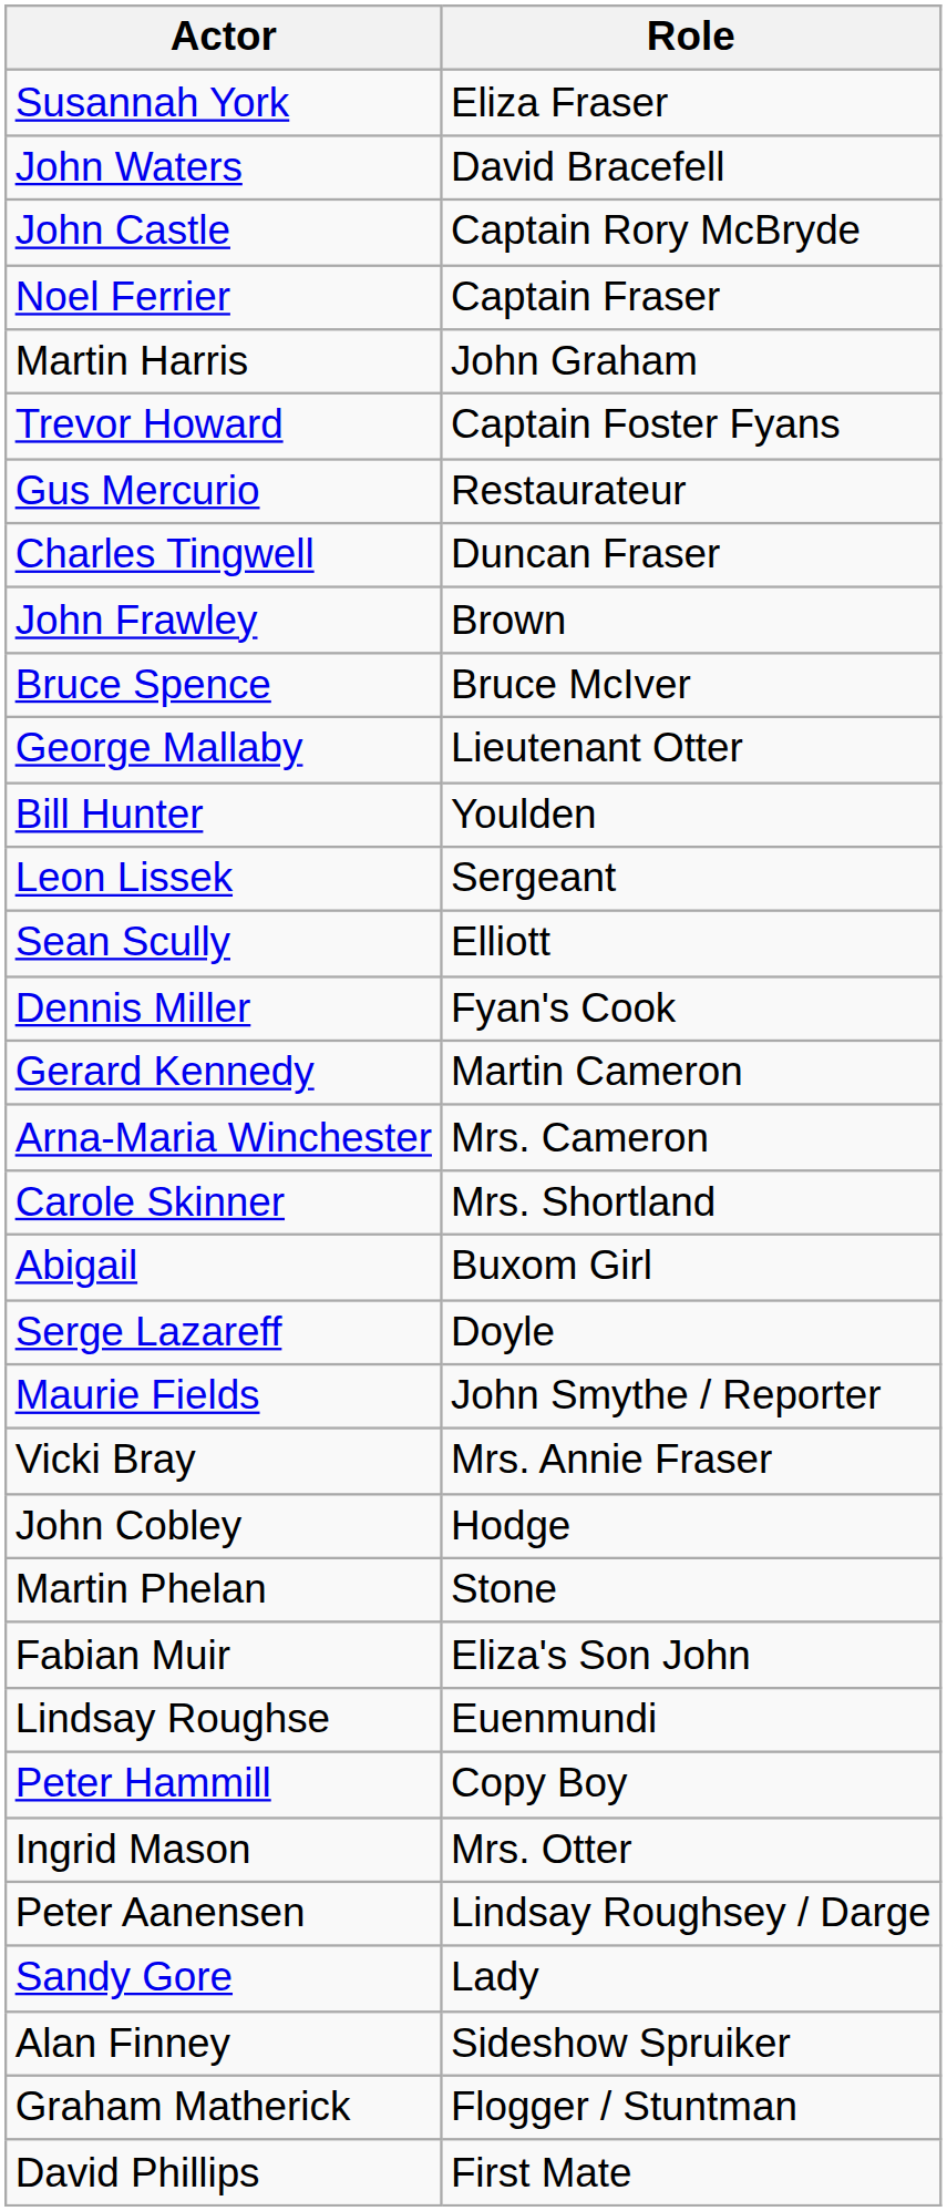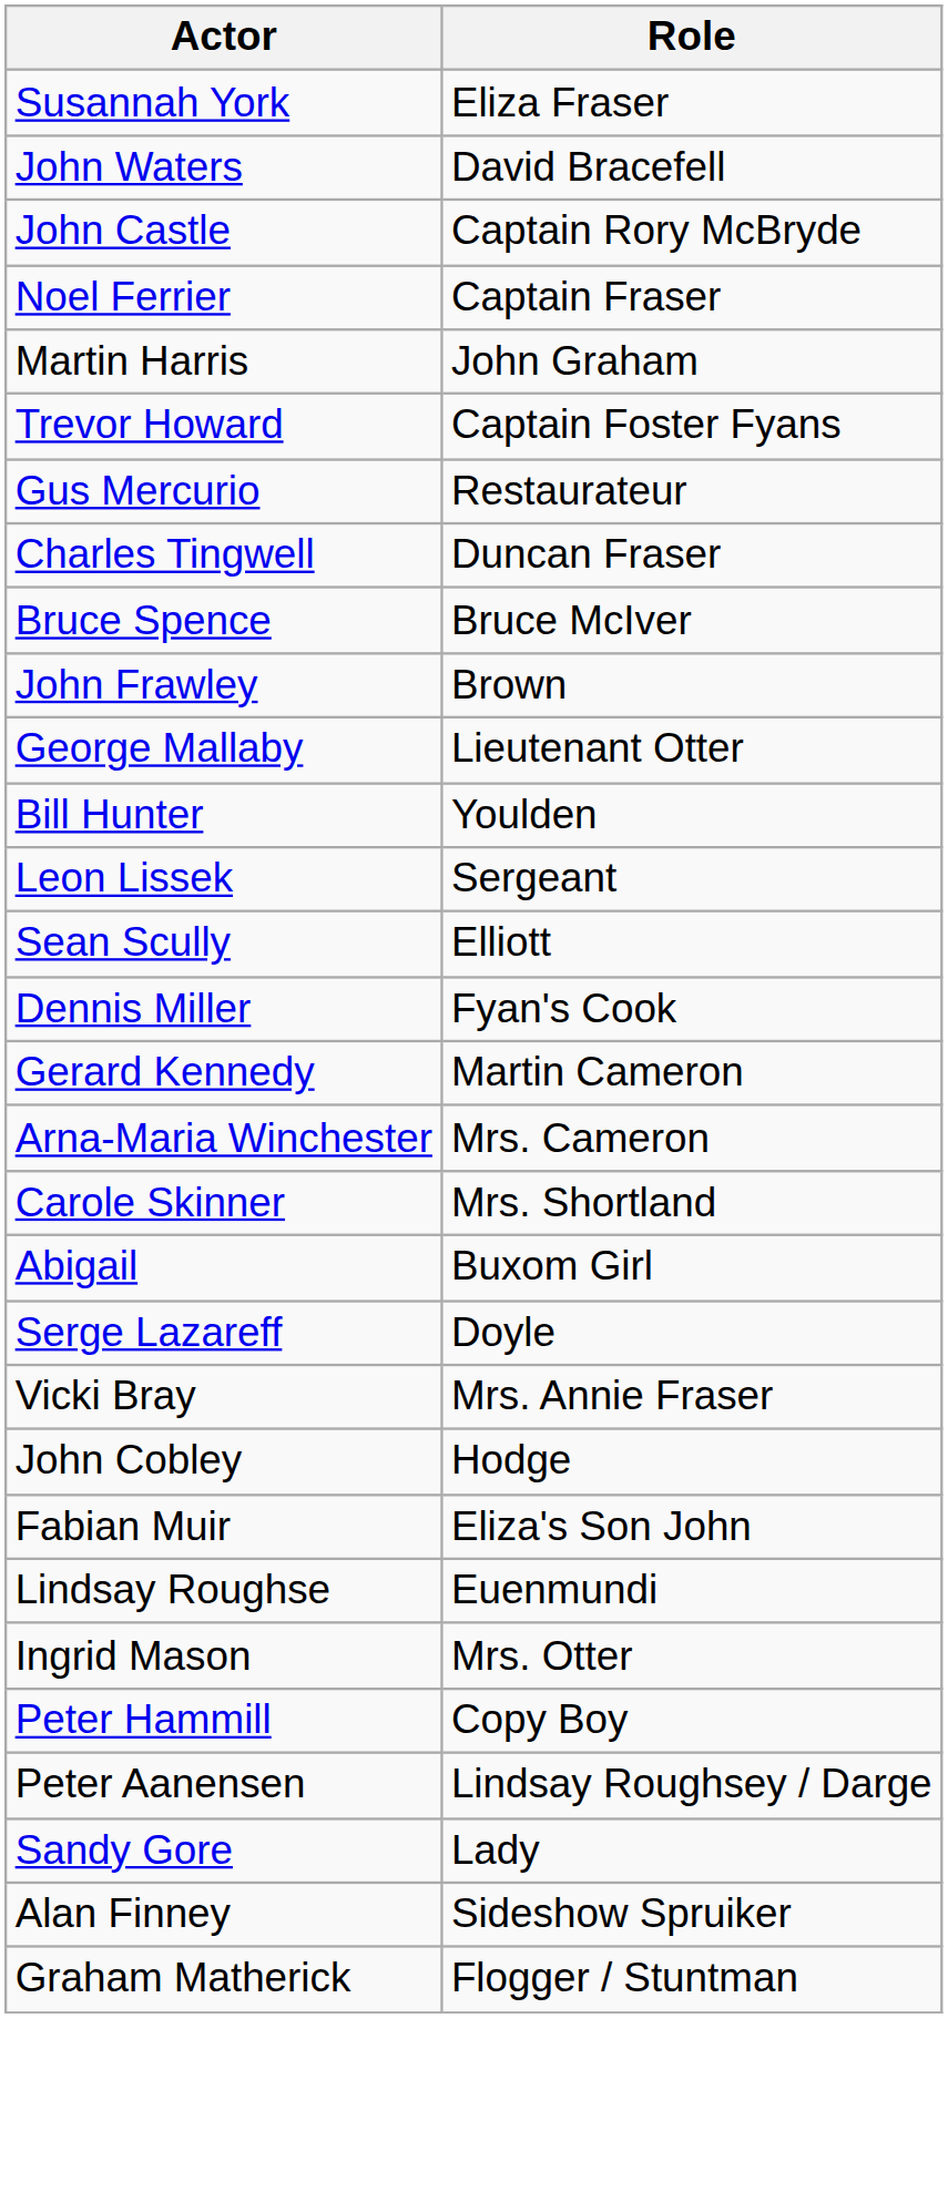 <table class=wikitable>
 <tr>
 <th>Actor</th>
 <th>Role</th>
 </tr>
 <tr>
 <td><a href='#'>Susannah York</a></td>
 <td>Eliza Fraser</td>
 </tr>
 <tr>
 <td><a href='#'>John Waters</a></td>
 <td>David Bracefell</td>
 </tr>
 <tr>
 <td><a href='#'>John Castle</a></td>
 <td>Captain Rory McBryde</td>
 </tr>
 <tr>
 <td><a href='#'>Noel Ferrier</a></td>
 <td>Captain Fraser</td>
 </tr>
 <tr>
 <td>Martin Harris</td>
 <td>John Graham</td>
 </tr>
 <tr>
 <td><a href='#'>Trevor Howard</a></td>
 <td>Captain Foster Fyans</td>
 </tr>
 <tr>
 <td><a href='#'>Gus Mercurio</a></td>
 <td>Restaurateur</td>
 </tr>
 <tr>
 <td><a href='#'>Charles Tingwell</a></td>
 <td>Duncan Fraser</td>
 </tr>
 <tr>
+<td><a href='#'>Bruce Spence</a></td>
+<td>Bruce McIver</td>
+</tr>
+<tr>
 <td><a href='#'>John Frawley</a></td>
 <td>Brown</td>
-</tr>
-<tr>
-<td><a href='#'>Bruce Spence</a></td>
-<td>Bruce McIver</td>
 </tr>
 <tr>
 <td><a href='#'>George Mallaby</a></td>
 <td>Lieutenant Otter</td>
 </tr>
 <tr>
 <td><a href='#'>Bill Hunter</a></td>
 <td>Youlden</td>
 </tr>
 <tr>
 <td><a href='#'>Leon Lissek</a></td>
 <td>Sergeant</td>
 </tr>
 <tr>
 <td><a href='#'>Sean Scully</a></td>
 <td>Elliott</td>
 </tr>
 <tr>
 <td><a href='#'>Dennis Miller</a></td>
 <td>Fyan's Cook</td>
 </tr>
 <tr>
 <td><a href='#'>Gerard Kennedy</a></td>
 <td>Martin Cameron</td>
 </tr>
 <tr>
 <td><a href='#'>Arna-Maria Winchester</a></td>
 <td>Mrs. Cameron</td>
 </tr>
 <tr>
 <td><a href='#'>Carole Skinner</a></td>
 <td>Mrs. Shortland</td>
 </tr>
 <tr>
 <td><a href='#'>Abigail</a></td>
 <td>Buxom Girl</td>
 </tr>
 <tr>
 <td><a href='#'>Serge Lazareff</a></td>
 <td>Doyle</td>
 </tr>
 <tr>
-<td><a href='#'>Maurie Fields</a></td>
-<td>John Smythe / Reporter</td>
-</tr>
-<tr>
 <td>Vicki Bray</td>
 <td>Mrs. Annie Fraser</td>
 </tr>
 <tr>
 <td>John Cobley</td>
 <td>Hodge</td>
-</tr>
-<tr>
-<td>Martin Phelan</td>
-<td>Stone</td>
 </tr>
 <tr>
 <td>Fabian Muir</td>
 <td>Eliza's Son John</td>
 </tr>
 <tr>
 <td>Lindsay Roughse</td>
 <td>Euenmundi</td>
 </tr>
 <tr>
+<td>Ingrid Mason</td>
+<td>Mrs. Otter</td>
+</tr>
+<tr>
 <td><a href='#'>Peter Hammill</a></td>
 <td>Copy Boy</td>
-</tr>
-<tr>
-<td>Ingrid Mason</td>
-<td>Mrs. Otter</td>
 </tr>
 <tr>
 <td>Peter Aanensen</td>
 <td>Lindsay Roughsey / Darge</td>
 </tr>
 <tr>
 <td><a href='#'>Sandy Gore</a></td>
 <td>Lady</td>
 </tr>
 <tr>
 <td>Alan Finney</td>
 <td>Sideshow Spruiker</td>
 </tr>
 <tr>
 <td>Graham Matherick</td>
 <td>Flogger / Stuntman</td>
 </tr>
-<tr>
-<td>David Phillips</td>
-<td>First Mate</td>
-</tr>
 </table>
